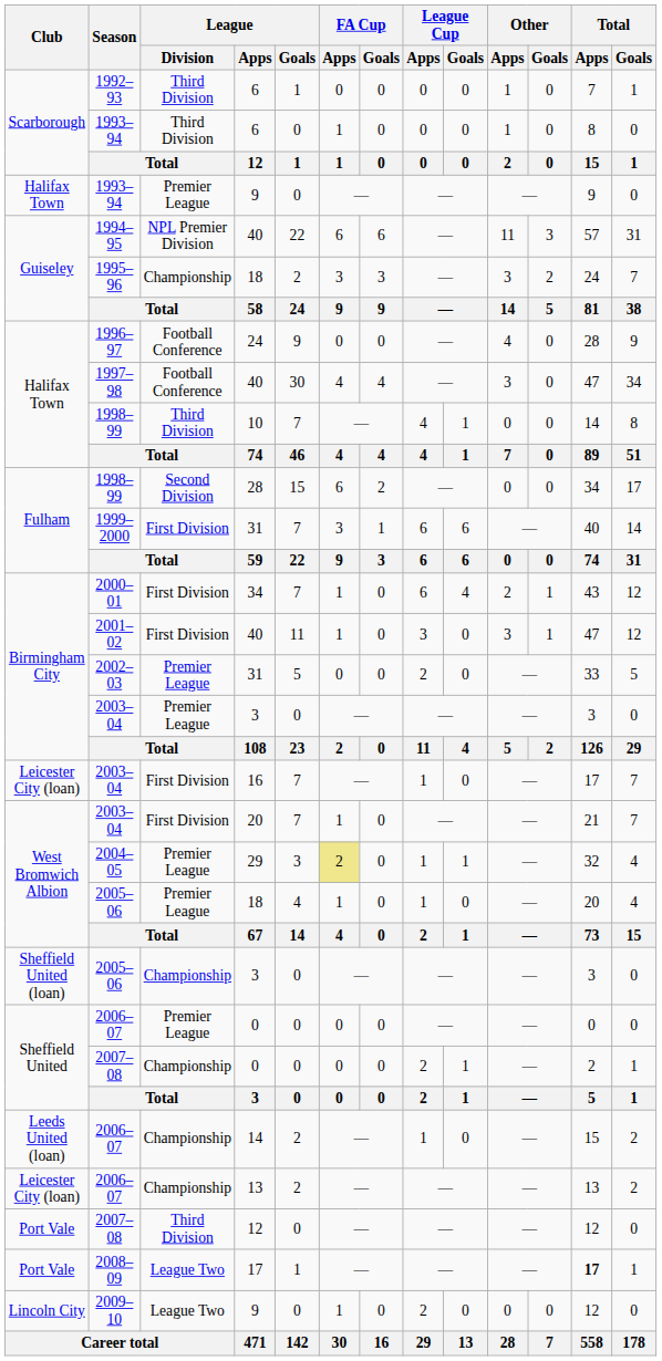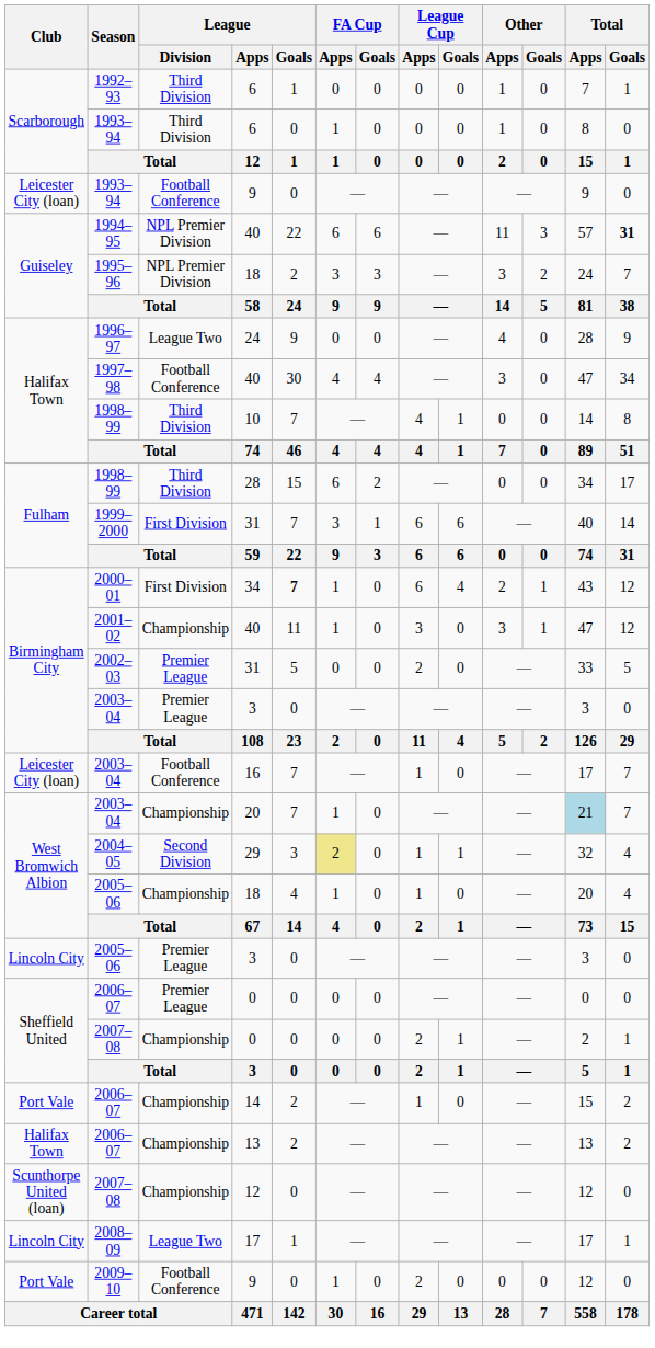 <table class="wikitable" style="text-align:center">
 <tr>
 <th rowspan="2">Club</th>
 <th rowspan="2">Season</th>
 <th colspan="3">League</th>
 <th colspan="2"><a href='#'>FA Cup</a></th>
 <th colspan="2"><a href='#'>League Cup</a></th>
 <th colspan="2">Other</th>
 <th colspan="2">Total</th>
 </tr>
 <tr>
 <th>Division</th>
 <th>Apps</th>
 <th>Goals</th>
 <th>Apps</th>
 <th>Goals</th>
 <th>Apps</th>
 <th>Goals</th>
 <th>Apps</th>
 <th>Goals</th>
 <th>Apps</th>
 <th>Goals</th>
 </tr>
 <tr>
 <td rowspan="3"><a href='#'>Scarborough</a></td>
 <td><a href='#'>1992–93</a></td>
 <td><a href='#'>Third Division</a></td>
 <td>6</td>
 <td>1</td>
 <td>0</td>
 <td>0</td>
 <td>0</td>
 <td>0</td>
 <td>1</td>
 <td>0</td>
 <td>7</td>
 <td>1</td>
 </tr>
 <tr>
 <td><a href='#'>1993–94</a></td>
 <td>Third Division</td>
 <td>6</td>
 <td>0</td>
 <td>1</td>
 <td>0</td>
 <td>0</td>
 <td>0</td>
 <td>1</td>
 <td>0</td>
 <td>8</td>
 <td>0</td>
 </tr>
 <tr>
 <th colspan="2">Total</th>
 <th>12</th>
 <th>1</th>
 <th>1</th>
 <th>0</th>
 <th>0</th>
 <th>0</th>
 <th>2</th>
 <th>0</th>
 <th>15</th>
 <th>1</th>
 </tr>
 <tr>
-<td><a href='#'>Halifax Town</a></td>
+<td><a href='#'>Leicester City</a> (loan)</td>
 <td><a href='#'>1993–94</a></td>
-<td>Premier League</td>
+<td><a href='#'>Football Conference</a></td>
 <td>9</td>
 <td>0</td>
 <td colspan="2">—</td>
 <td colspan="2">—</td>
 <td colspan="2">—</td>
 <td>9</td>
 <td>0</td>
 </tr>
 <tr>
 <td rowspan="3"><a href='#'>Guiseley</a></td>
 <td><a href='#'>1994–95</a></td>
 <td><a href='#'>NPL</a> Premier Division</td>
 <td>40</td>
 <td>22</td>
 <td>6</td>
 <td>6</td>
 <td colspan="2">—</td>
 <td>11</td>
 <td>3</td>
 <td>57</td>
-<td>31</td>
+<td><strong>31</strong></td>
 </tr>
 <tr>
 <td><a href='#'>1995–96</a></td>
-<td>Championship</td>
+<td>NPL Premier Division</td>
 <td>18</td>
 <td>2</td>
 <td>3</td>
 <td>3</td>
 <td colspan="2">—</td>
 <td>3</td>
 <td>2</td>
 <td>24</td>
 <td>7</td>
 </tr>
 <tr>
 <th colspan="2">Total</th>
 <th>58</th>
 <th>24</th>
 <th>9</th>
 <th>9</th>
 <th colspan="2">—</th>
 <th>14</th>
 <th>5</th>
 <th>81</th>
 <th>38</th>
 </tr>
 <tr>
 <td rowspan="4">Halifax Town</td>
 <td><a href='#'>1996–97</a></td>
-<td>Football Conference</td>
+<td>League Two</td>
 <td>24</td>
 <td>9</td>
 <td>0</td>
 <td>0</td>
 <td colspan="2">—</td>
 <td>4</td>
 <td>0</td>
 <td>28</td>
 <td>9</td>
 </tr>
 <tr>
 <td><a href='#'>1997–98</a></td>
 <td>Football Conference</td>
 <td>40</td>
 <td>30</td>
 <td>4</td>
 <td>4</td>
 <td colspan="2">—</td>
 <td>3</td>
 <td>0</td>
 <td>47</td>
 <td>34</td>
 </tr>
 <tr>
 <td><a href='#'>1998–99</a></td>
 <td><a href='#'>Third Division</a></td>
 <td>10</td>
 <td>7</td>
 <td colspan="2">—</td>
 <td>4</td>
 <td>1</td>
 <td>0</td>
 <td>0</td>
 <td>14</td>
 <td>8</td>
 </tr>
 <tr>
 <th colspan="2">Total</th>
 <th>74</th>
 <th>46</th>
 <th>4</th>
 <th>4</th>
 <th>4</th>
 <th>1</th>
 <th>7</th>
 <th>0</th>
 <th>89</th>
 <th>51</th>
 </tr>
 <tr>
 <td rowspan="3"><a href='#'>Fulham</a></td>
 <td><a href='#'>1998–99</a></td>
-<td><a href='#'>Second Division</a></td>
+<td><a href='#'>Third Division</a></td>
 <td>28</td>
 <td>15</td>
 <td>6</td>
 <td>2</td>
 <td colspan="2">—</td>
 <td>0</td>
 <td>0</td>
 <td>34</td>
 <td>17</td>
 </tr>
 <tr>
 <td><a href='#'>1999–2000</a></td>
 <td><a href='#'>First Division</a></td>
 <td>31</td>
 <td>7</td>
 <td>3</td>
 <td>1</td>
 <td>6</td>
 <td>6</td>
 <td colspan="2">—</td>
 <td>40</td>
 <td>14</td>
 </tr>
 <tr>
 <th colspan="2">Total</th>
 <th>59</th>
 <th>22</th>
 <th>9</th>
 <th>3</th>
 <th>6</th>
 <th>6</th>
 <th>0</th>
 <th>0</th>
 <th>74</th>
 <th>31</th>
 </tr>
 <tr>
 <td rowspan="5"><a href='#'>Birmingham City</a></td>
 <td><a href='#'>2000–01</a></td>
 <td>First Division</td>
 <td>34</td>
-<td>7</td>
+<td><strong>7</strong></td>
 <td>1</td>
 <td>0</td>
 <td>6</td>
 <td>4</td>
 <td>2</td>
 <td>1</td>
 <td>43</td>
 <td>12</td>
 </tr>
 <tr>
 <td><a href='#'>2001–02</a></td>
-<td>First Division</td>
+<td>Championship</td>
 <td>40</td>
 <td>11</td>
 <td>1</td>
 <td>0</td>
 <td>3</td>
 <td>0</td>
 <td>3</td>
 <td>1</td>
 <td>47</td>
 <td>12</td>
 </tr>
 <tr>
 <td><a href='#'>2002–03</a></td>
 <td><a href='#'>Premier League</a></td>
 <td>31</td>
 <td>5</td>
 <td>0</td>
 <td>0</td>
 <td>2</td>
 <td>0</td>
 <td colspan="2">—</td>
 <td>33</td>
 <td>5</td>
 </tr>
 <tr>
 <td><a href='#'>2003–04</a></td>
 <td>Premier League</td>
 <td>3</td>
 <td>0</td>
 <td colspan="2">—</td>
 <td colspan="2">—</td>
 <td colspan="2">—</td>
 <td>3</td>
 <td>0</td>
 </tr>
 <tr>
 <th colspan="2">Total</th>
 <th>108</th>
 <th>23</th>
 <th>2</th>
 <th>0</th>
 <th>11</th>
 <th>4</th>
 <th>5</th>
 <th>2</th>
 <th>126</th>
 <th>29</th>
 </tr>
 <tr>
 <td><a href='#'>Leicester City</a> (loan)</td>
 <td><a href='#'>2003–04</a></td>
-<td>First Division</td>
+<td>Football Conference</td>
 <td>16</td>
 <td>7</td>
 <td colspan="2">—</td>
 <td>1</td>
 <td>0</td>
 <td colspan="2">—</td>
 <td>17</td>
 <td>7</td>
 </tr>
 <tr>
 <td rowspan="4"><a href='#'>West Bromwich Albion</a></td>
 <td><a href='#'>2003–04</a></td>
-<td>First Division</td>
+<td>Championship</td>
 <td>20</td>
 <td>7</td>
 <td>1</td>
 <td>0</td>
 <td colspan="2">—</td>
 <td colspan="2">—</td>
-<td>21</td>
+<td style="background: lightblue;">21</td>
 <td>7</td>
 </tr>
 <tr>
 <td><a href='#'>2004–05</a></td>
-<td>Premier League</td>
+<td><a href='#'>Second Division</a></td>
 <td>29</td>
 <td>3</td>
 <td style="background: khaki;">2</td>
 <td>0</td>
 <td>1</td>
 <td>1</td>
 <td colspan="2">—</td>
 <td>32</td>
 <td>4</td>
 </tr>
 <tr>
 <td><a href='#'>2005–06</a></td>
-<td>Premier League</td>
+<td>Championship</td>
 <td>18</td>
 <td>4</td>
 <td>1</td>
 <td>0</td>
 <td>1</td>
 <td>0</td>
 <td colspan="2">—</td>
 <td>20</td>
 <td>4</td>
 </tr>
 <tr>
 <th colspan="2">Total</th>
 <th>67</th>
 <th>14</th>
 <th>4</th>
 <th>0</th>
 <th>2</th>
 <th>1</th>
 <th colspan="2">—</th>
 <th>73</th>
 <th>15</th>
 </tr>
 <tr>
-<td><a href='#'>Sheffield United</a> (loan)</td>
+<td><a href='#'>Lincoln City</a></td>
 <td><a href='#'>2005–06</a></td>
-<td><a href='#'>Championship</a></td>
+<td>Premier League</td>
 <td>3</td>
 <td>0</td>
 <td colspan="2">—</td>
 <td colspan="2">—</td>
 <td colspan="2">—</td>
 <td>3</td>
 <td>0</td>
 </tr>
 <tr>
 <td rowspan="3">Sheffield United</td>
 <td><a href='#'>2006–07</a></td>
 <td>Premier League</td>
 <td>0</td>
 <td>0</td>
 <td>0</td>
 <td>0</td>
 <td colspan="2">—</td>
 <td colspan="2">—</td>
 <td>0</td>
 <td>0</td>
 </tr>
 <tr>
 <td><a href='#'>2007–08</a></td>
 <td>Championship</td>
 <td>0</td>
 <td>0</td>
 <td>0</td>
 <td>0</td>
 <td>2</td>
 <td>1</td>
 <td colspan="2">—</td>
 <td>2</td>
 <td>1</td>
 </tr>
 <tr>
 <th colspan="2">Total</th>
 <th>3</th>
 <th>0</th>
 <th>0</th>
 <th>0</th>
 <th>2</th>
 <th>1</th>
 <th colspan="2">—</th>
 <th>5</th>
 <th>1</th>
 </tr>
 <tr>
-<td><a href='#'>Leeds United</a> (loan)</td>
+<td><a href='#'>Port Vale</a></td>
 <td><a href='#'>2006–07</a></td>
 <td>Championship</td>
 <td>14</td>
 <td>2</td>
 <td colspan="2">—</td>
 <td>1</td>
 <td>0</td>
 <td colspan="2">—</td>
 <td>15</td>
 <td>2</td>
 </tr>
 <tr>
-<td><a href='#'>Leicester City</a> (loan)</td>
+<td><a href='#'>Halifax Town</a></td>
 <td><a href='#'>2006–07</a></td>
 <td>Championship</td>
 <td>13</td>
 <td>2</td>
 <td colspan="2">—</td>
 <td colspan="2">—</td>
 <td colspan="2">—</td>
 <td>13</td>
 <td>2</td>
 </tr>
 <tr>
-<td><a href='#'>Port Vale</a></td>
+<td><a href='#'>Scunthorpe United</a> (loan)</td>
 <td><a href='#'>2007–08</a></td>
-<td><a href='#'>Third Division</a></td>
+<td>Championship</td>
 <td>12</td>
 <td>0</td>
 <td colspan="2">—</td>
 <td colspan="2">—</td>
 <td colspan="2">—</td>
 <td>12</td>
 <td>0</td>
 </tr>
 <tr>
-<td><a href='#'>Port Vale</a></td>
+<td><a href='#'>Lincoln City</a></td>
 <td><a href='#'>2008–09</a></td>
 <td><a href='#'>League Two</a></td>
 <td>17</td>
 <td>1</td>
 <td colspan="2">—</td>
 <td colspan="2">—</td>
 <td colspan="2">—</td>
-<td><strong>17</strong></td>
+<td>17</td>
 <td>1</td>
 </tr>
 <tr>
-<td><a href='#'>Lincoln City</a></td>
+<td><a href='#'>Port Vale</a></td>
 <td><a href='#'>2009–10</a></td>
-<td>League Two</td>
+<td>Football Conference</td>
 <td>9</td>
 <td>0</td>
 <td>1</td>
 <td>0</td>
 <td>2</td>
 <td>0</td>
 <td>0</td>
 <td>0</td>
 <td>12</td>
 <td>0</td>
 </tr>
 <tr>
 <th colspan="3">Career total</th>
 <th>471</th>
 <th>142</th>
 <th>30</th>
 <th>16</th>
 <th>29</th>
 <th>13</th>
 <th>28</th>
 <th>7</th>
 <th>558</th>
 <th>178</th>
 </tr>
 </table>
